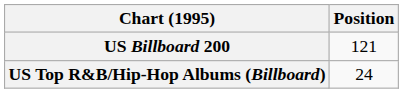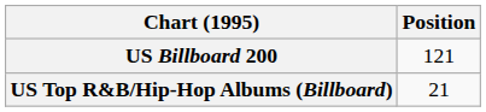 <table class="wikitable sortable plainrowheaders" style="text-align:center">
 <tr>
 <th scope="col">Chart (1995)</th>
 <th scope="col">Position</th>
 </tr>
 <tr>
 <th scope="row">US <em>Billboard</em> 200</th>
 <td>121</td>
 </tr>
 <tr>
 <th scope="row">US Top R&B/Hip-Hop Albums (<em>Billboard</em>)</th>
-<td>24</td>
+<td>21</td>
 </tr>
 </table>
